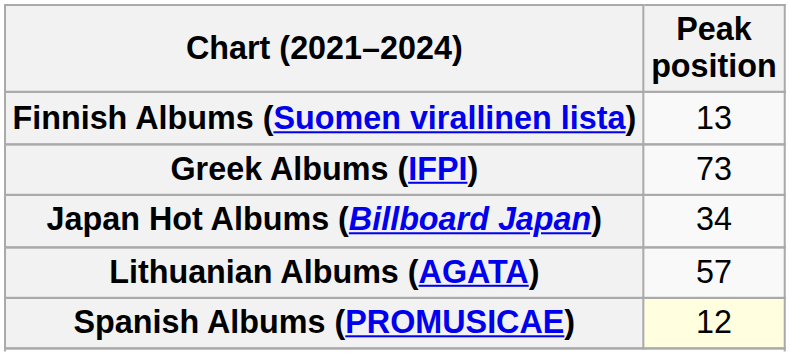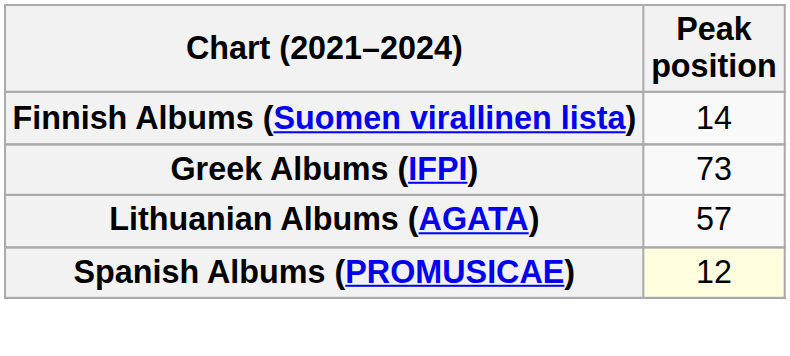 <table class="wikitable sortable plainrowheaders" style="text-align:center">
 <tr>
 <th scope="col">Chart (2021–2024)</th>
 <th scope="col">Peak<br>position</th>
 </tr>
 <tr>
 </tr>
 <tr>
 </tr>
 <tr>
 </tr>
 <tr>
 </tr>
 <tr>
 </tr>
 <tr>
 </tr>
 <tr>
 </tr>
 <tr>
 <th scope="row">Finnish Albums (<a href='#'>Suomen virallinen lista</a>)</th>
-<td>13</td>
+<td>14</td>
 </tr>
 <tr>
 </tr>
 <tr>
 </tr>
 <tr>
 <th scope="row">Greek Albums (<a href='#'>IFPI</a>)</th>
 <td>73</td>
 </tr>
 <tr>
 </tr>
 <tr>
-</tr>
-<tr>
-<th scope="row">Japan Hot Albums (<em><a href='#'>Billboard Japan</a></em>)</th>
-<td>34</td>
 </tr>
 <tr>
 </tr>
 <tr>
 <th scope="row">Lithuanian Albums (<a href='#'>AGATA</a>)</th>
 <td>57</td>
 </tr>
 <tr>
 </tr>
 <tr>
 </tr>
 <tr>
 </tr>
 <tr>
 </tr>
 <tr>
 </tr>
 <tr>
 <th scope="row">Spanish Albums (<a href='#'>PROMUSICAE</a>)</th>
 <td style="background: lightyellow;">12</td>
 </tr>
 <tr>
 </tr>
 <tr>
 </tr>
 <tr>
 </tr>
 <tr>
 </tr>
 <tr>
 </tr>
 </table>
